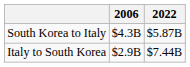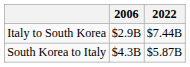 <table class="wikitable">
 <tr>
 <th></th>
 <th>2006</th>
 <th>2022</th>
 </tr>
 <tr>
+<td>Italy to South Korea</td>
+<td>$2.9B</td>
+<td>$7.44B</td>
+</tr>
+<tr>
 <td>South Korea to Italy</td>
 <td>$4.3B</td>
 <td>$5.87B</td>
 </tr>
-<tr>
-<td>Italy to South Korea</td>
-<td>$2.9B</td>
-<td>$7.44B</td>
-</tr>
 </table>
